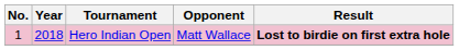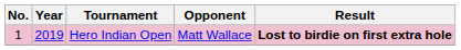 <table class="wikitable" style="font-size:95%;">
 <tr>
 <th>No.</th>
 <th>Year</th>
 <th>Tournament</th>
 <th>Opponent</th>
 <th>Result</th>
 </tr>
 <tr style="background:#F2C1D1;">
 <td align=center>1</td>
-<td><a href='#'>2018</a></td>
+<td><a href='#'>2019</a></td>
 <td><a href='#'>Hero Indian Open</a></td>
 <td> <a href='#'>Matt Wallace</a></td>
 <td><strong>Lost to birdie on first extra hole</strong></td>
 </tr>
 <tr style="background:#F2C1D1;">
 </tr>
 </table>
